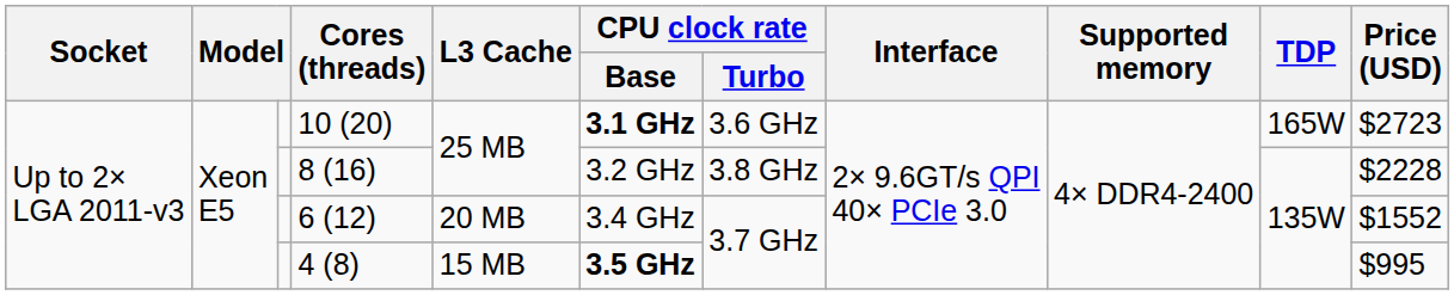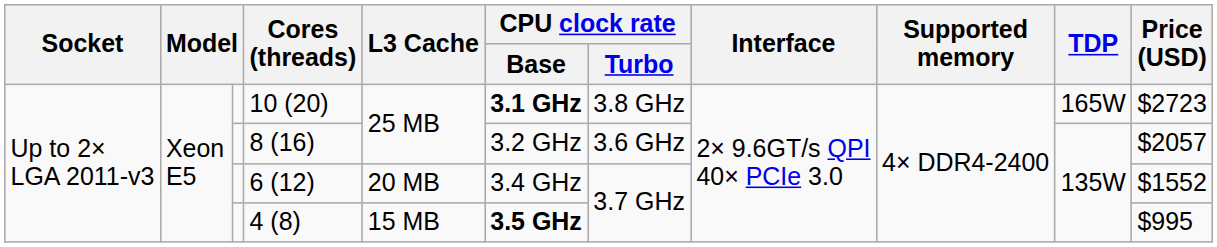 <table class="wikitable">
 <tr>
 <th rowspan="2">Socket</th>
 <th colspan="2" rowspan="2">Model</th>
 <th rowspan="2">Cores<br>(threads)</th>
 <th rowspan="2">L3 Cache</th>
 <th colspan="2">CPU <a href='#'>clock rate</a></th>
 <th rowspan="2">Interface</th>
 <th rowspan="2">Supported<br>memory</th>
 <th rowspan="2"><a href='#'>TDP</a></th>
 <th rowspan="2">Price<br>(USD)</th>
 </tr>
 <tr>
 <th>Base</th>
 <th><a href='#'>Turbo</a></th>
 </tr>
 <tr>
 <td rowspan="4">Up to 2×<br>LGA 2011-v3</td>
 <td rowspan="4">Xeon<br>E5</td>
 <td></td>
 <td>10 (20)</td>
 <td rowspan="2">25 MB</td>
 <td><strong>3.1 GHz</strong></td>
-<td>3.6 GHz</td>
+<td>3.8 GHz</td>
 <td rowspan="4">2× 9.6GT/s <a href='#'>QPI</a><br>40× <a href='#'>PCIe</a> 3.0</td>
 <td rowspan="4">4× DDR4-2400</td>
 <td>165W</td>
 <td>$2723</td>
 </tr>
 <tr>
 <td></td>
 <td>8 (16)</td>
 <td>3.2 GHz</td>
-<td>3.8 GHz</td>
+<td>3.6 GHz</td>
 <td rowspan="3">135W</td>
-<td>$2228</td>
+<td>$2057</td>
 </tr>
 <tr>
 <td></td>
 <td>6 (12)</td>
 <td>20 MB</td>
 <td>3.4 GHz</td>
 <td rowspan="2">3.7 GHz</td>
 <td>$1552</td>
 </tr>
 <tr>
 <td></td>
 <td>4 (8)</td>
 <td>15 MB</td>
 <td><strong>3.5 GHz</strong></td>
 <td>$995</td>
 </tr>
 </table>
